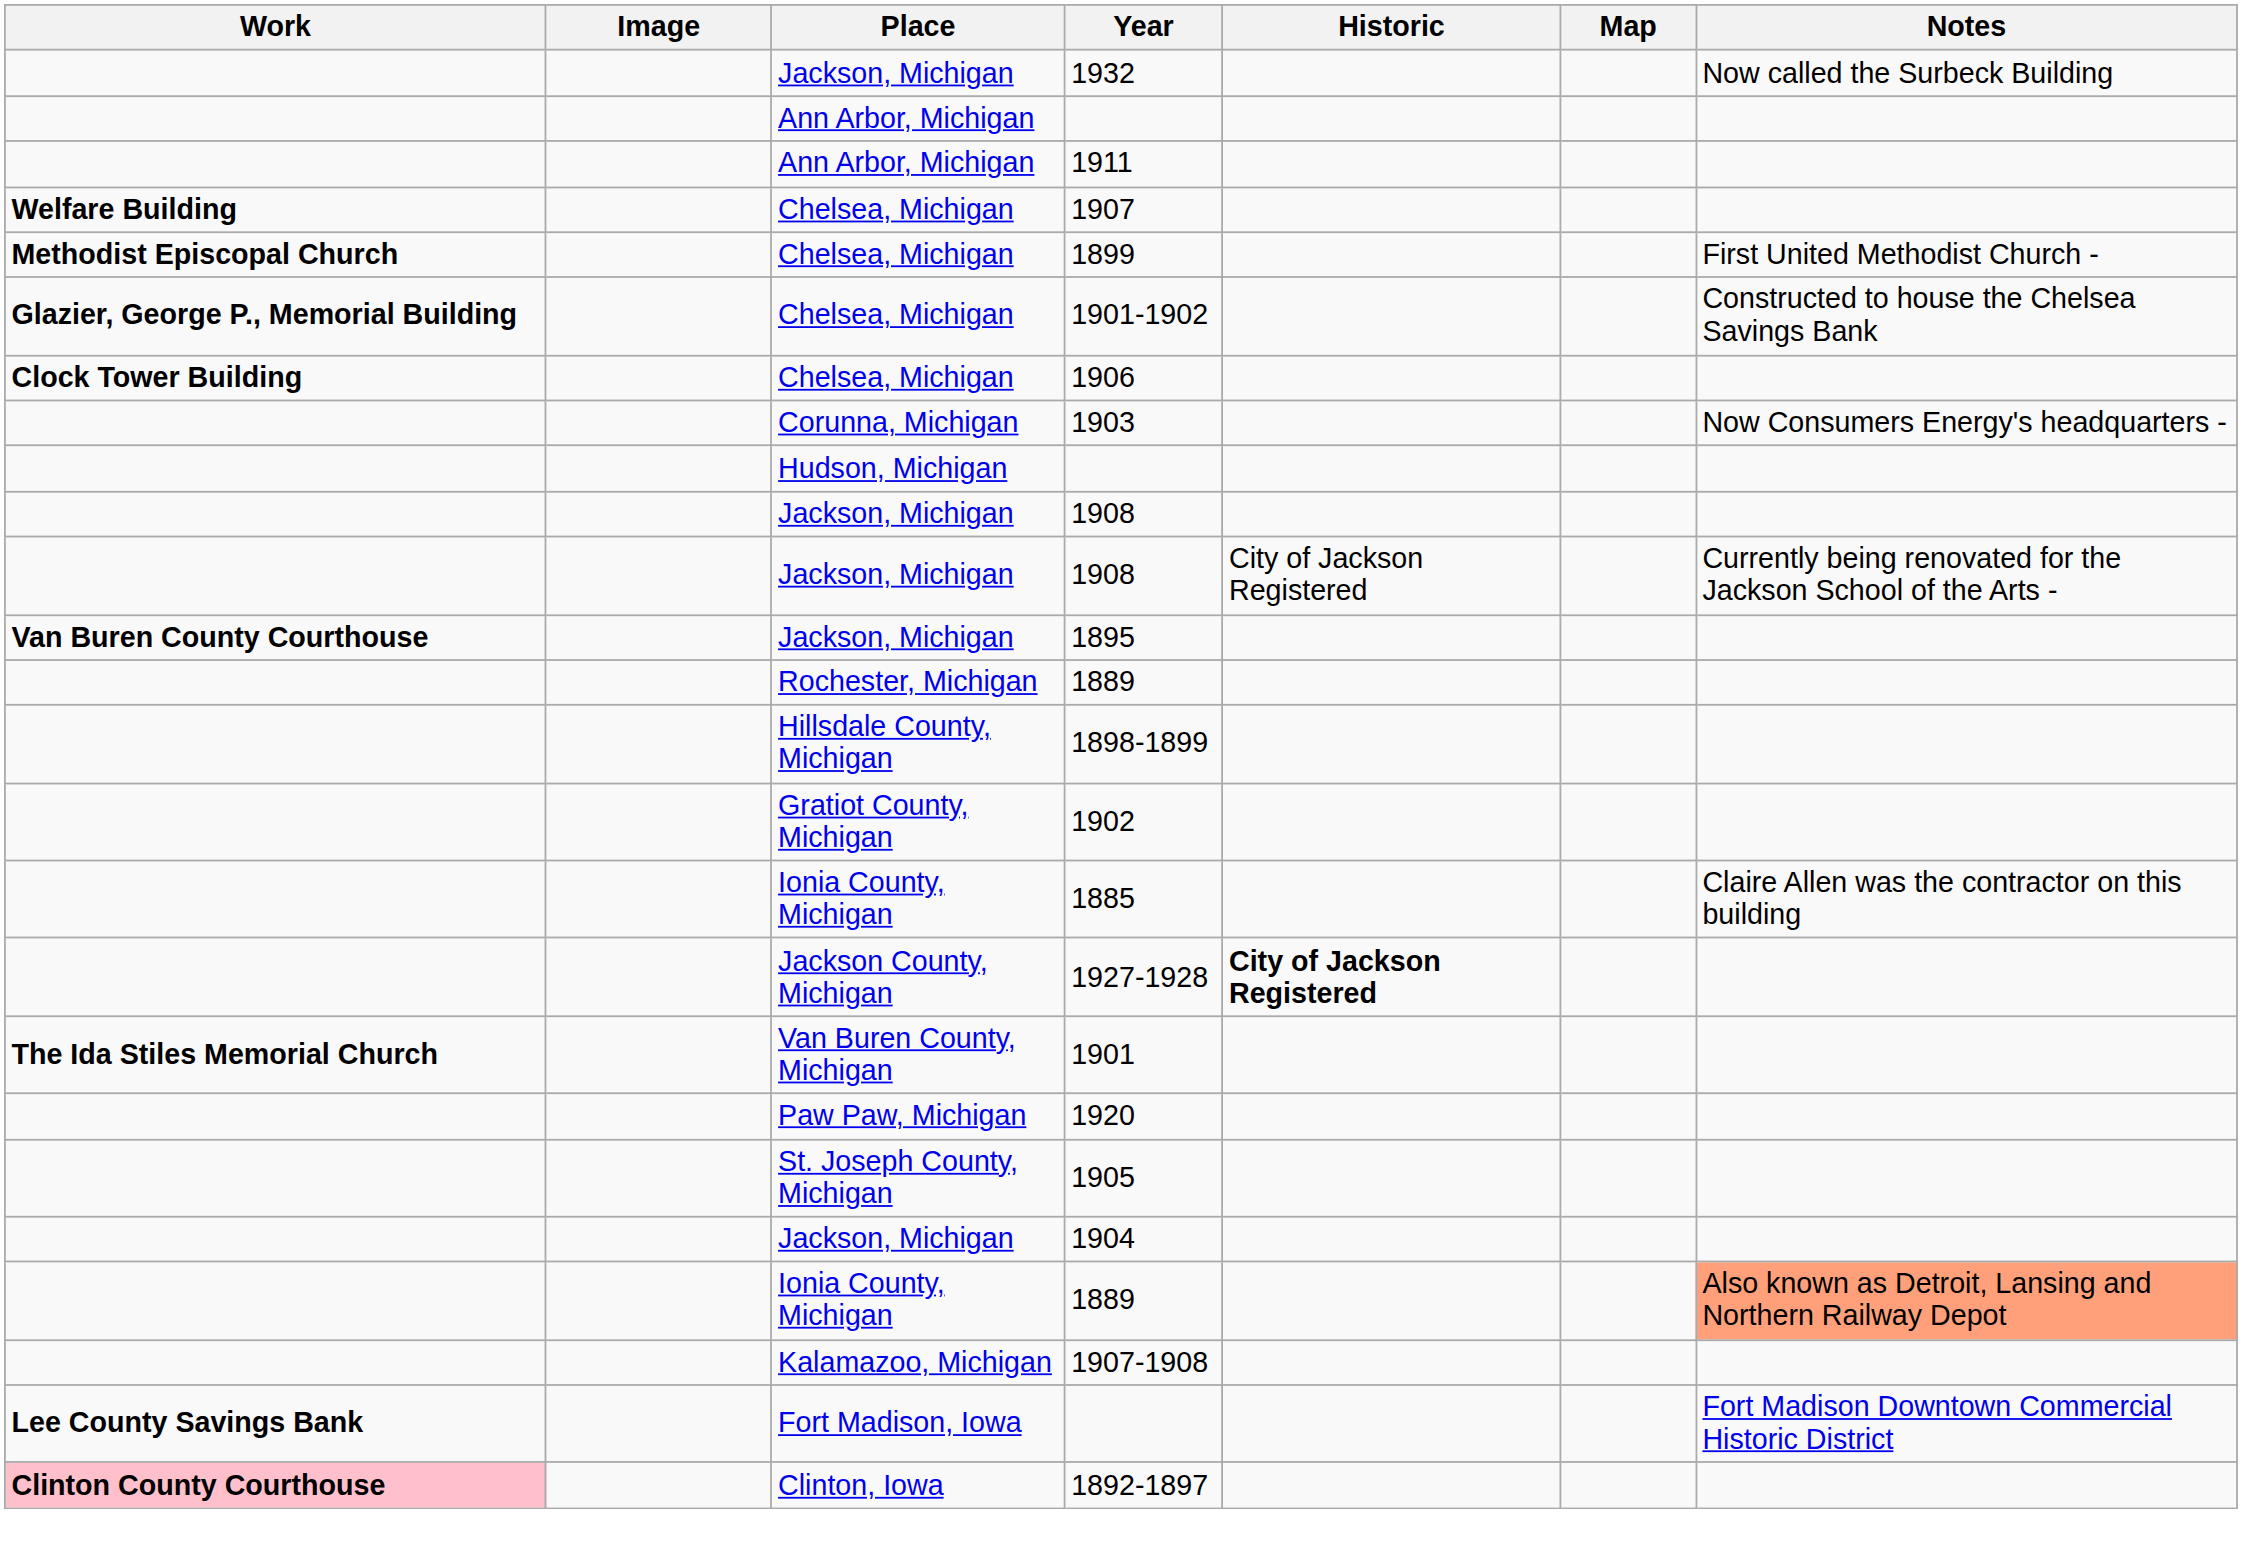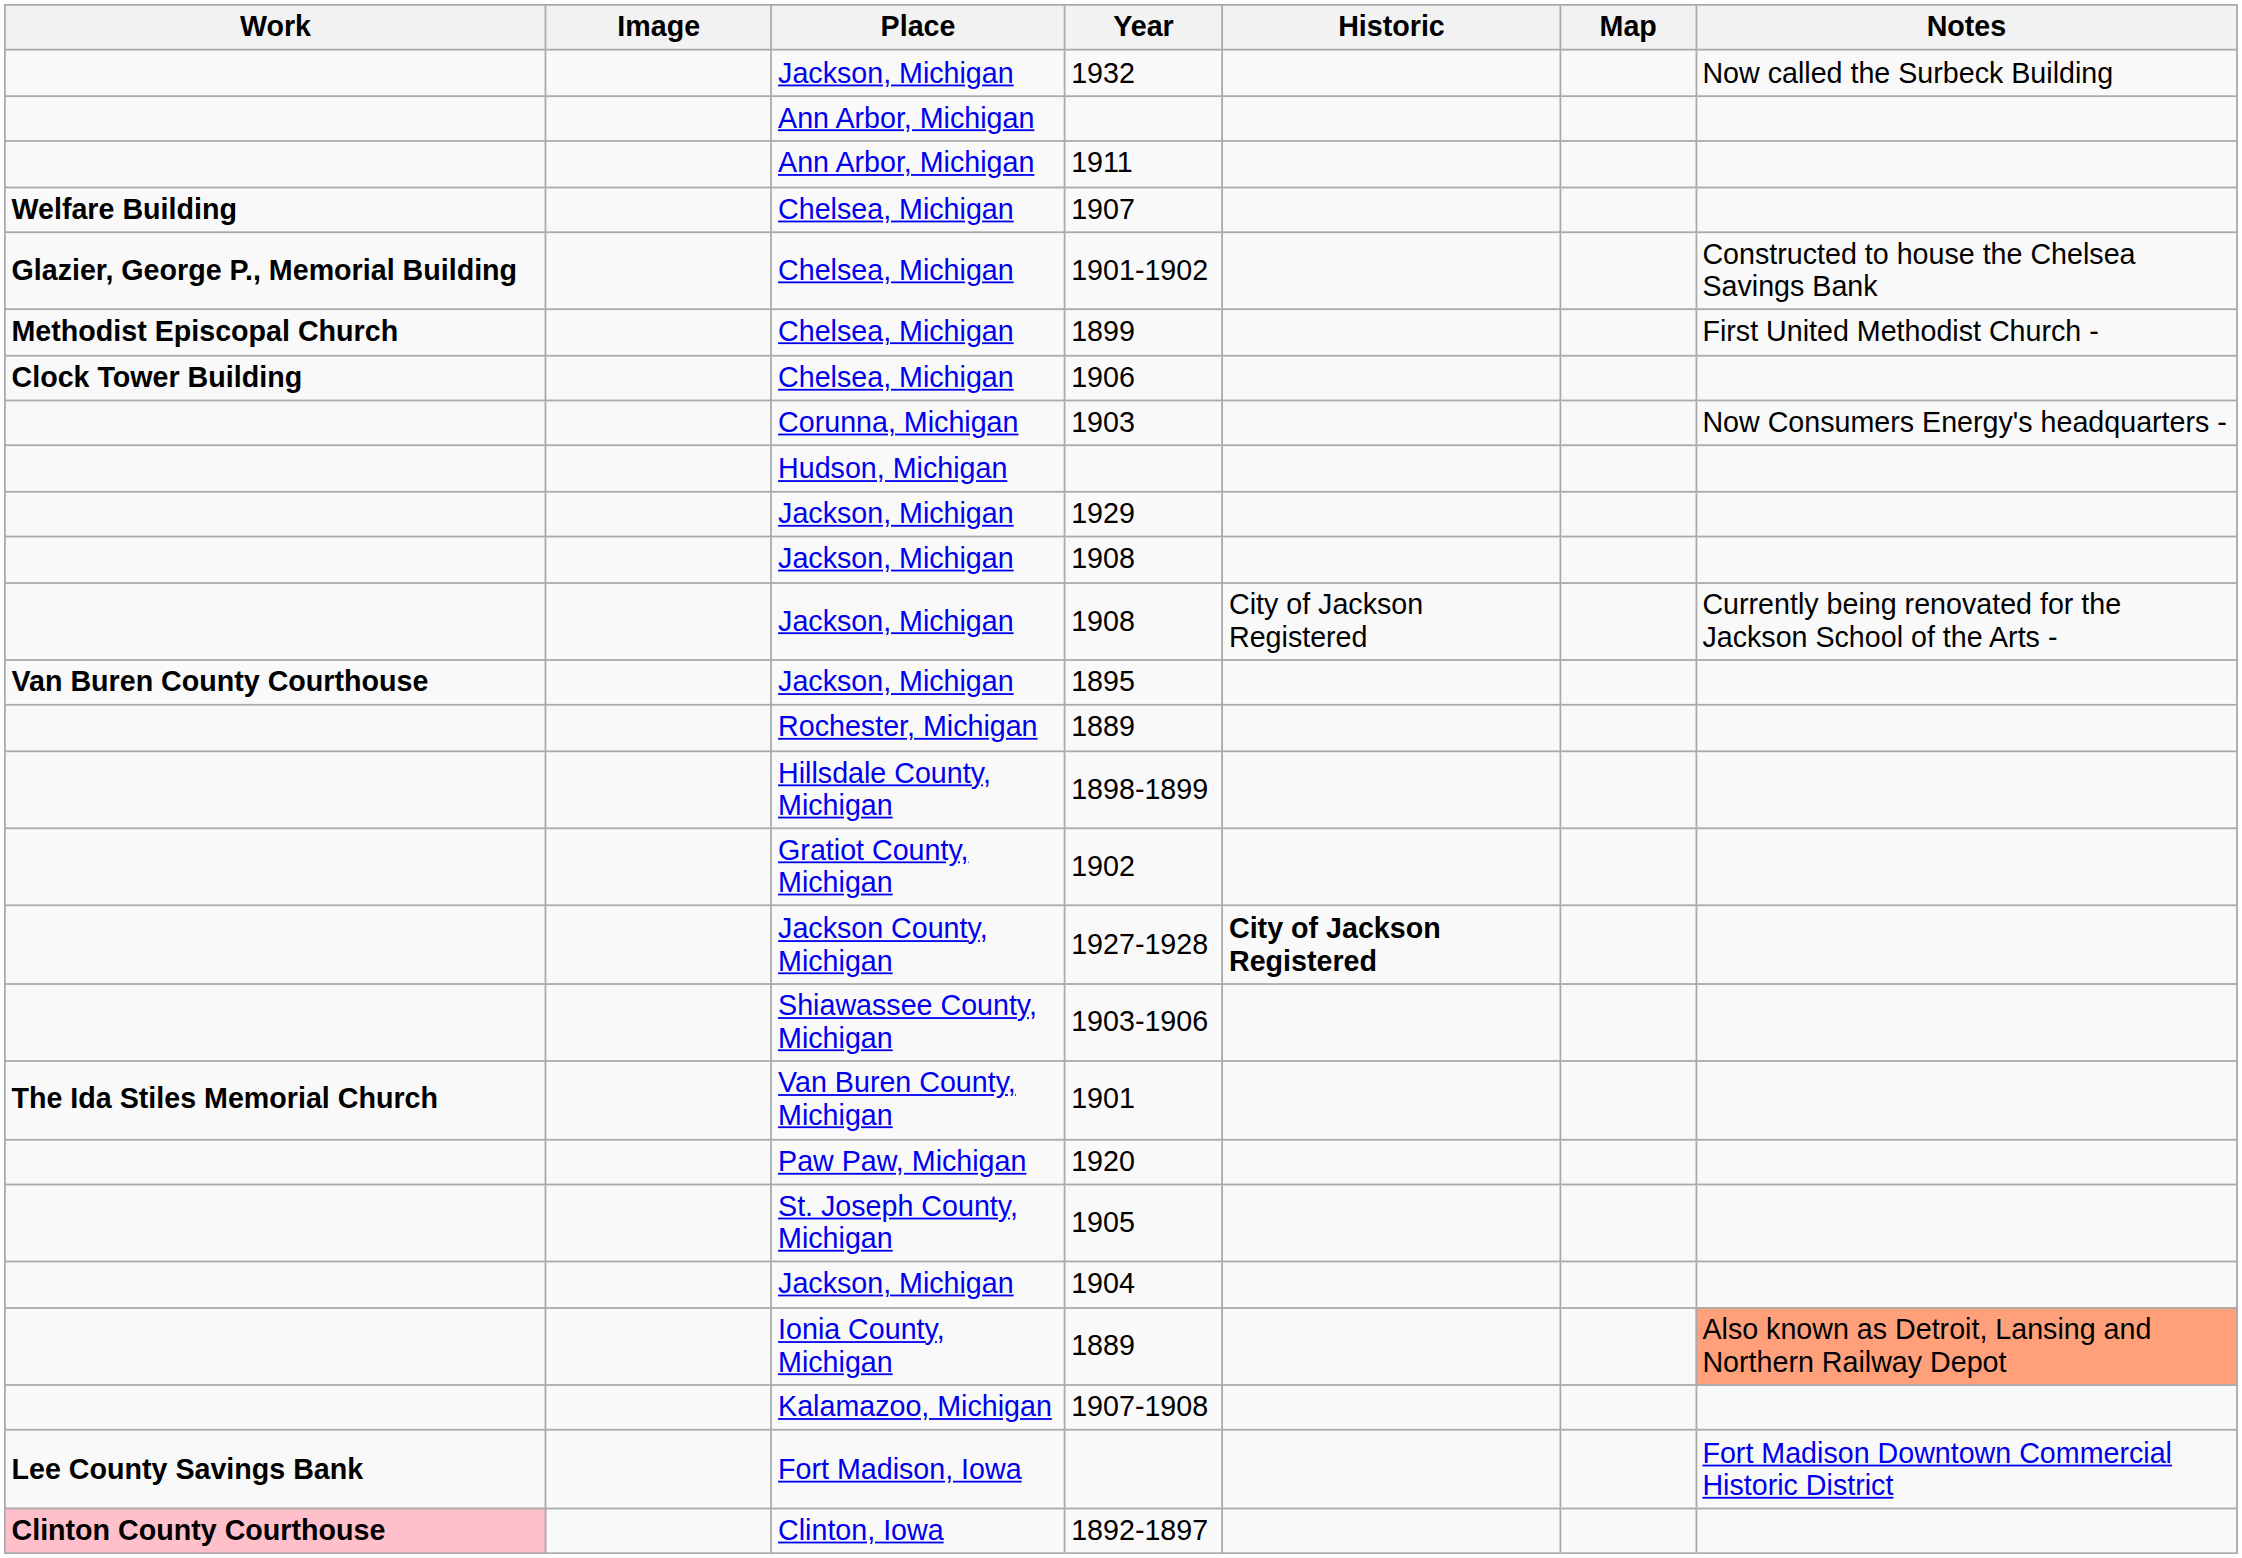 <table class="wikitable sortable">
 <tr>
 <th style="width:24%;">Work</th>
 <th style="width:10%;">Image</th>
 <th style="width:13%;">Place</th>
 <th style="width:7%;">Year</th>
 <th style="width:15%;">Historic</th>
 <th style="width:6%;">Map</th>
 <th style="width:24%;" class="unsortable">Notes</th>
 </tr>
 <tr>
 <td></td>
 <td></td>
 <td><a href='#'>Jackson, Michigan</a></td>
 <td>1932</td>
 <td></td>
 <td></td>
 <td>Now called the Surbeck Building</td>
 </tr>
 <tr>
 <td></td>
 <td></td>
 <td><a href='#'>Ann Arbor, Michigan</a></td>
 <td></td>
 <td></td>
 <td></td>
 <td></td>
 </tr>
 <tr>
 <td></td>
 <td></td>
 <td><a href='#'>Ann Arbor, Michigan</a></td>
 <td>1911</td>
 <td></td>
 <td></td>
 <td></td>
 </tr>
 <tr>
 <td><strong>Welfare Building</strong></td>
 <td></td>
 <td><a href='#'>Chelsea, Michigan</a></td>
 <td>1907</td>
 <td></td>
 <td></td>
 <td></td>
 </tr>
 <tr>
+<td><strong>Glazier, George P., Memorial Building</strong></td>
+<td></td>
+<td><a href='#'>Chelsea, Michigan</a></td>
+<td>1901-1902</td>
+<td></td>
+<td></td>
+<td>Constructed to house the Chelsea Savings Bank</td>
+</tr>
+<tr>
 <td><strong>Methodist Episcopal Church</strong></td>
 <td></td>
 <td><a href='#'>Chelsea, Michigan</a></td>
 <td>1899</td>
 <td></td>
 <td></td>
 <td>First United Methodist Church -  </td>
-</tr>
-<tr>
-<td><strong>Glazier, George P., Memorial Building</strong></td>
-<td></td>
-<td><a href='#'>Chelsea, Michigan</a></td>
-<td>1901-1902</td>
-<td></td>
-<td></td>
-<td>Constructed to house the Chelsea Savings Bank</td>
 </tr>
 <tr>
 <td><strong>Clock Tower Building</strong></td>
 <td></td>
 <td><a href='#'>Chelsea, Michigan</a></td>
 <td>1906</td>
 <td></td>
 <td></td>
 <td></td>
 </tr>
 <tr>
 <td></td>
 <td></td>
 <td><a href='#'>Corunna, Michigan</a></td>
 <td>1903</td>
 <td></td>
 <td></td>
 <td>Now Consumers Energy's headquarters - </td>
 </tr>
 <tr>
 <td></td>
 <td></td>
 <td><a href='#'>Hudson, Michigan</a></td>
 <td></td>
+<td></td>
+<td></td>
+<td></td>
+</tr>
+<tr>
+<td></td>
+<td></td>
+<td><a href='#'>Jackson, Michigan</a></td>
+<td>1929</td>
 <td></td>
 <td></td>
 <td></td>
 </tr>
 <tr>
 <td></td>
 <td></td>
 <td><a href='#'>Jackson, Michigan</a></td>
 <td>1908</td>
 <td></td>
 <td></td>
 <td></td>
 </tr>
 <tr>
 <td></td>
 <td></td>
 <td><a href='#'>Jackson, Michigan</a></td>
 <td>1908</td>
 <td>City of Jackson Registered</td>
 <td></td>
 <td>Currently being renovated for the Jackson School of the Arts - </td>
 </tr>
 <tr>
 <td><strong>Van Buren County Courthouse</strong></td>
 <td></td>
 <td><a href='#'>Jackson, Michigan</a></td>
 <td>1895</td>
 <td></td>
 <td></td>
 <td></td>
 </tr>
 <tr>
 <td></td>
 <td></td>
 <td><a href='#'>Rochester, Michigan</a></td>
 <td>1889</td>
 <td></td>
 <td></td>
 <td></td>
 </tr>
 <tr>
 <td></td>
 <td></td>
 <td><a href='#'>Hillsdale County, Michigan</a></td>
 <td>1898-1899</td>
 <td></td>
 <td></td>
 <td></td>
 </tr>
 <tr>
 <td></td>
 <td></td>
 <td><a href='#'>Gratiot County, Michigan</a></td>
 <td>1902</td>
 <td></td>
 <td></td>
 <td></td>
 </tr>
 <tr>
 <td></td>
 <td></td>
-<td><a href='#'>Ionia County, Michigan</a></td>
-<td>1885</td>
+<td><a href='#'>Jackson County, Michigan</a></td>
+<td>1927-1928</td>
+<td><strong>City of Jackson Registered</strong></td>
 <td></td>
 <td></td>
-<td>Claire Allen was the contractor on this building</td>
 </tr>
 <tr>
 <td></td>
 <td></td>
-<td><a href='#'>Jackson County, Michigan</a></td>
-<td>1927-1928</td>
-<td><strong>City of Jackson Registered</strong></td>
+<td><a href='#'>Shiawassee County, Michigan</a></td>
+<td>1903-1906</td>
+<td></td>
 <td></td>
 <td></td>
 </tr>
 <tr>
 <td><strong>The Ida Stiles Memorial Church</strong></td>
 <td></td>
 <td><a href='#'>Van Buren County, Michigan</a></td>
 <td>1901</td>
 <td></td>
 <td></td>
 <td></td>
 </tr>
 <tr>
 <td></td>
 <td></td>
 <td><a href='#'>Paw Paw, Michigan</a></td>
 <td>1920</td>
 <td></td>
 <td></td>
 <td></td>
 </tr>
 <tr>
 <td></td>
 <td></td>
 <td><a href='#'>St. Joseph County, Michigan</a></td>
 <td>1905</td>
 <td></td>
 <td></td>
 <td></td>
 </tr>
 <tr>
 <td></td>
 <td></td>
 <td><a href='#'>Jackson, Michigan</a></td>
 <td>1904</td>
 <td></td>
 <td></td>
 <td></td>
 </tr>
 <tr>
 <td></td>
 <td></td>
 <td><a href='#'>Ionia County, Michigan</a></td>
 <td>1889</td>
 <td></td>
 <td></td>
 <td style="background: lightsalmon;">Also known as Detroit, Lansing and Northern Railway Depot</td>
 </tr>
 <tr>
 <td></td>
 <td></td>
 <td><a href='#'>Kalamazoo, Michigan</a></td>
 <td>1907-1908</td>
 <td></td>
 <td></td>
 <td></td>
 </tr>
 <tr>
 <td><strong>Lee County Savings Bank</strong></td>
 <td></td>
 <td><a href='#'>Fort Madison, Iowa</a></td>
 <td></td>
 <td></td>
 <td></td>
 <td><a href='#'>Fort Madison Downtown Commercial Historic District</a></td>
 </tr>
 <tr>
 <td style="background: pink;"><strong>Clinton County Courthouse</strong> </td>
 <td></td>
 <td><a href='#'>Clinton, Iowa</a></td>
 <td>1892-1897</td>
 <td></td>
 <td></td>
 <td></td>
 </tr>
 </table>
